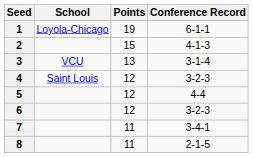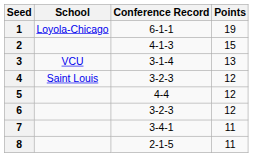 <table class="wikitable" style="text-align:center">
 <tr>
 <th>Seed</th>
 <th>School</th>
+<th>Conference Record</th>
 <th>Points</th>
-<th>Conference Record</th>
 </tr>
 <tr>
 <th>1</th>
 <td><a href='#'>Loyola-Chicago</a></td>
+<td>6-1-1</td>
 <td>19</td>
-<td>6-1-1</td>
 </tr>
 <tr>
 <th>2</th>
 <td></td>
+<td>4-1-3</td>
 <td>15</td>
-<td>4-1-3</td>
 </tr>
 <tr>
 <th>3</th>
 <td><a href='#'>VCU</a></td>
+<td>3-1-4</td>
 <td>13</td>
-<td>3-1-4</td>
 </tr>
 <tr>
 <th>4</th>
 <td><a href='#'>Saint Louis</a></td>
+<td>3-2-3</td>
 <td>12</td>
-<td>3-2-3</td>
 </tr>
 <tr>
 <th>5</th>
 <td></td>
+<td>4-4</td>
 <td>12</td>
-<td>4-4</td>
 </tr>
 <tr>
 <th>6</th>
 <td></td>
+<td>3-2-3</td>
 <td>12</td>
-<td>3-2-3</td>
 </tr>
 <tr>
 <th>7</th>
 <td></td>
+<td>3-4-1</td>
 <td>11</td>
-<td>3-4-1</td>
 </tr>
 <tr>
 <th>8</th>
 <td></td>
+<td>2-1-5</td>
 <td>11</td>
-<td>2-1-5</td>
 </tr>
 </table>
